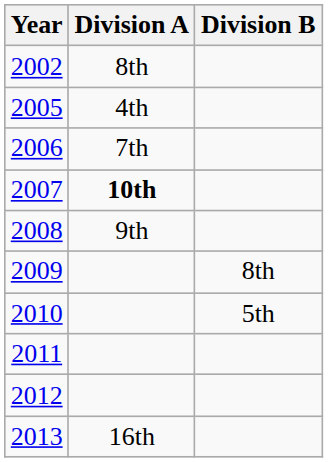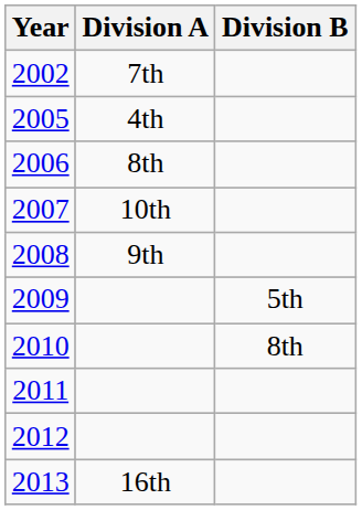 <table class="wikitable" style="text-align:center">
 <tr>
 <th>Year</th>
 <th>Division A</th>
 <th>Division B</th>
 </tr>
 <tr>
 <td><a href='#'>2002</a></td>
-<td>8th</td>
+<td>7th</td>
 <td></td>
 </tr>
 <tr>
 <td><a href='#'>2005</a></td>
 <td>4th</td>
 <td></td>
 </tr>
 <tr>
 <td><a href='#'>2006</a></td>
-<td>7th</td>
+<td>8th</td>
 <td></td>
 </tr>
 <tr>
 <td><a href='#'>2007</a></td>
-<td><strong>10th</strong></td>
+<td>10th</td>
 <td></td>
 </tr>
 <tr>
 <td><a href='#'>2008</a></td>
 <td>9th</td>
 <td></td>
 </tr>
 <tr>
 <td><a href='#'>2009</a></td>
 <td></td>
-<td>8th</td>
+<td>5th</td>
 </tr>
 <tr>
 <td><a href='#'>2010</a></td>
 <td></td>
-<td>5th</td>
+<td>8th</td>
 </tr>
 <tr>
 <td><a href='#'>2011</a></td>
 <td></td>
 <td></td>
 </tr>
 <tr>
 <td><a href='#'>2012</a></td>
 <td></td>
 <td></td>
 </tr>
 <tr>
 <td><a href='#'>2013</a></td>
 <td>16th</td>
 <td></td>
 </tr>
 </table>
